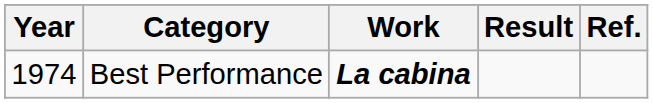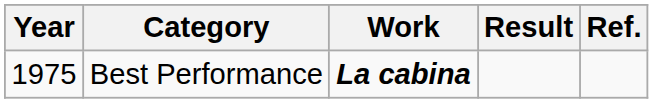 <table class="wikitable sortable">
 <tr>
 <th>Year</th>
 <th>Category</th>
 <th>Work</th>
 <th>Result</th>
 <th>Ref.</th>
 </tr>
 <tr>
-<td>1974</td>
+<td>1975</td>
 <td>Best Performance</td>
 <td><strong><em>La cabina</em></strong></td>
 <td></td>
 <td></td>
 </tr>
 </table>
